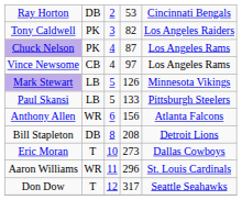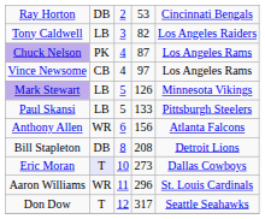 <table class=wikitable style="text-align:center">
 <tr>
 <td><a href='#'>Ray Horton</a></td>
 <td>DB</td>
 <td><a href='#'>2</a></td>
 <td>53</td>
 <td><a href='#'>Cincinnati Bengals</a></td>
 </tr>
 <tr>
 <td><a href='#'>Tony Caldwell</a></td>
-<td>PK</td>
+<td>LB</td>
 <td><a href='#'>3</a></td>
 <td>82</td>
 <td><a href='#'>Los Angeles Raiders</a></td>
 </tr>
 <tr>
 <td bgcolor="C0ACEA"><a href='#'>Chuck Nelson</a></td>
 <td>PK</td>
 <td><a href='#'>4</a></td>
 <td>87</td>
 <td><a href='#'>Los Angeles Rams</a></td>
 </tr>
 <tr>
 <td><a href='#'>Vince Newsome</a></td>
 <td>CB</td>
 <td>4</td>
 <td>97</td>
 <td>Los Angeles Rams</td>
 </tr>
 <tr>
 <td bgcolor="C0ACEA"><a href='#'>Mark Stewart</a></td>
 <td>LB</td>
 <td><a href='#'>5</a></td>
 <td>126</td>
 <td><a href='#'>Minnesota Vikings</a></td>
 </tr>
 <tr>
 <td><a href='#'>Paul Skansi</a></td>
 <td>LB</td>
 <td>5</td>
 <td>133</td>
 <td><a href='#'>Pittsburgh Steelers</a></td>
 </tr>
 <tr>
 <td><a href='#'>Anthony Allen</a></td>
 <td>WR</td>
 <td><a href='#'>6</a></td>
 <td>156</td>
 <td><a href='#'>Atlanta Falcons</a></td>
 </tr>
 <tr>
 <td>Bill Stapleton</td>
 <td>DB</td>
 <td><a href='#'>8</a></td>
 <td>208</td>
 <td><a href='#'>Detroit Lions</a></td>
 </tr>
 <tr>
 <td><a href='#'>Eric Moran</a></td>
-<td>T</td>
+<td style="background: lavender;">T</td>
 <td><a href='#'>10</a></td>
 <td>273</td>
 <td><a href='#'>Dallas Cowboys</a></td>
 </tr>
 <tr>
 <td>Aaron Williams</td>
 <td>WR</td>
 <td><a href='#'>11</a></td>
 <td>296</td>
 <td><a href='#'>St. Louis Cardinals</a></td>
 </tr>
 <tr>
 <td>Don Dow</td>
 <td>T</td>
 <td><a href='#'>12</a></td>
 <td>317</td>
 <td><a href='#'>Seattle Seahawks</a></td>
 </tr>
 <tr>
 </tr>
 </table>
